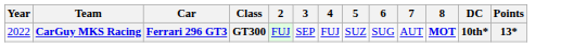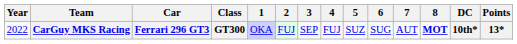 <table class="wikitable" style="text-align:center; font-size:85%">
 <tr>
 <th>Year</th>
 <th>Team</th>
 <th>Car</th>
 <th>Class</th>
+<th>1</th>
 <th>2</th>
 <th>3</th>
 <th>4</th>
 <th>5</th>
 <th>6</th>
 <th>7</th>
 <th>8</th>
 <th>DC</th>
 <th>Points</th>
 </tr>
 <tr>
 <td><a href='#'>2022</a></td>
 <th nowrap><a href='#'>CarGuy MKS Racing</a></th>
 <th nowrap><a href='#'>Ferrari 296 GT3</a></th>
 <th>GT300</th>
+<td style="background:#CFCFFF;"><a href='#'>OKA</a><br></td>
 <td style="background:#DFFFDF;"><a href='#'>FUJ</a><br></td>
 <td style="background:#;"><a href='#'>SEP</a><br></td>
 <td style="background:#;"><a href='#'>FUJ</a><br></td>
 <td style="background:#;"><a href='#'>SUZ</a><br></td>
 <td style="background:#;"><a href='#'>SUG</a><br></td>
 <td style="background:#;"><a href='#'>AUT</a><br></td>
 <td style="background:#;"><strong><a href='#'>MOT</a><br></strong></td>
 <th>10th*</th>
 <th>13*</th>
 </tr>
 </table>
